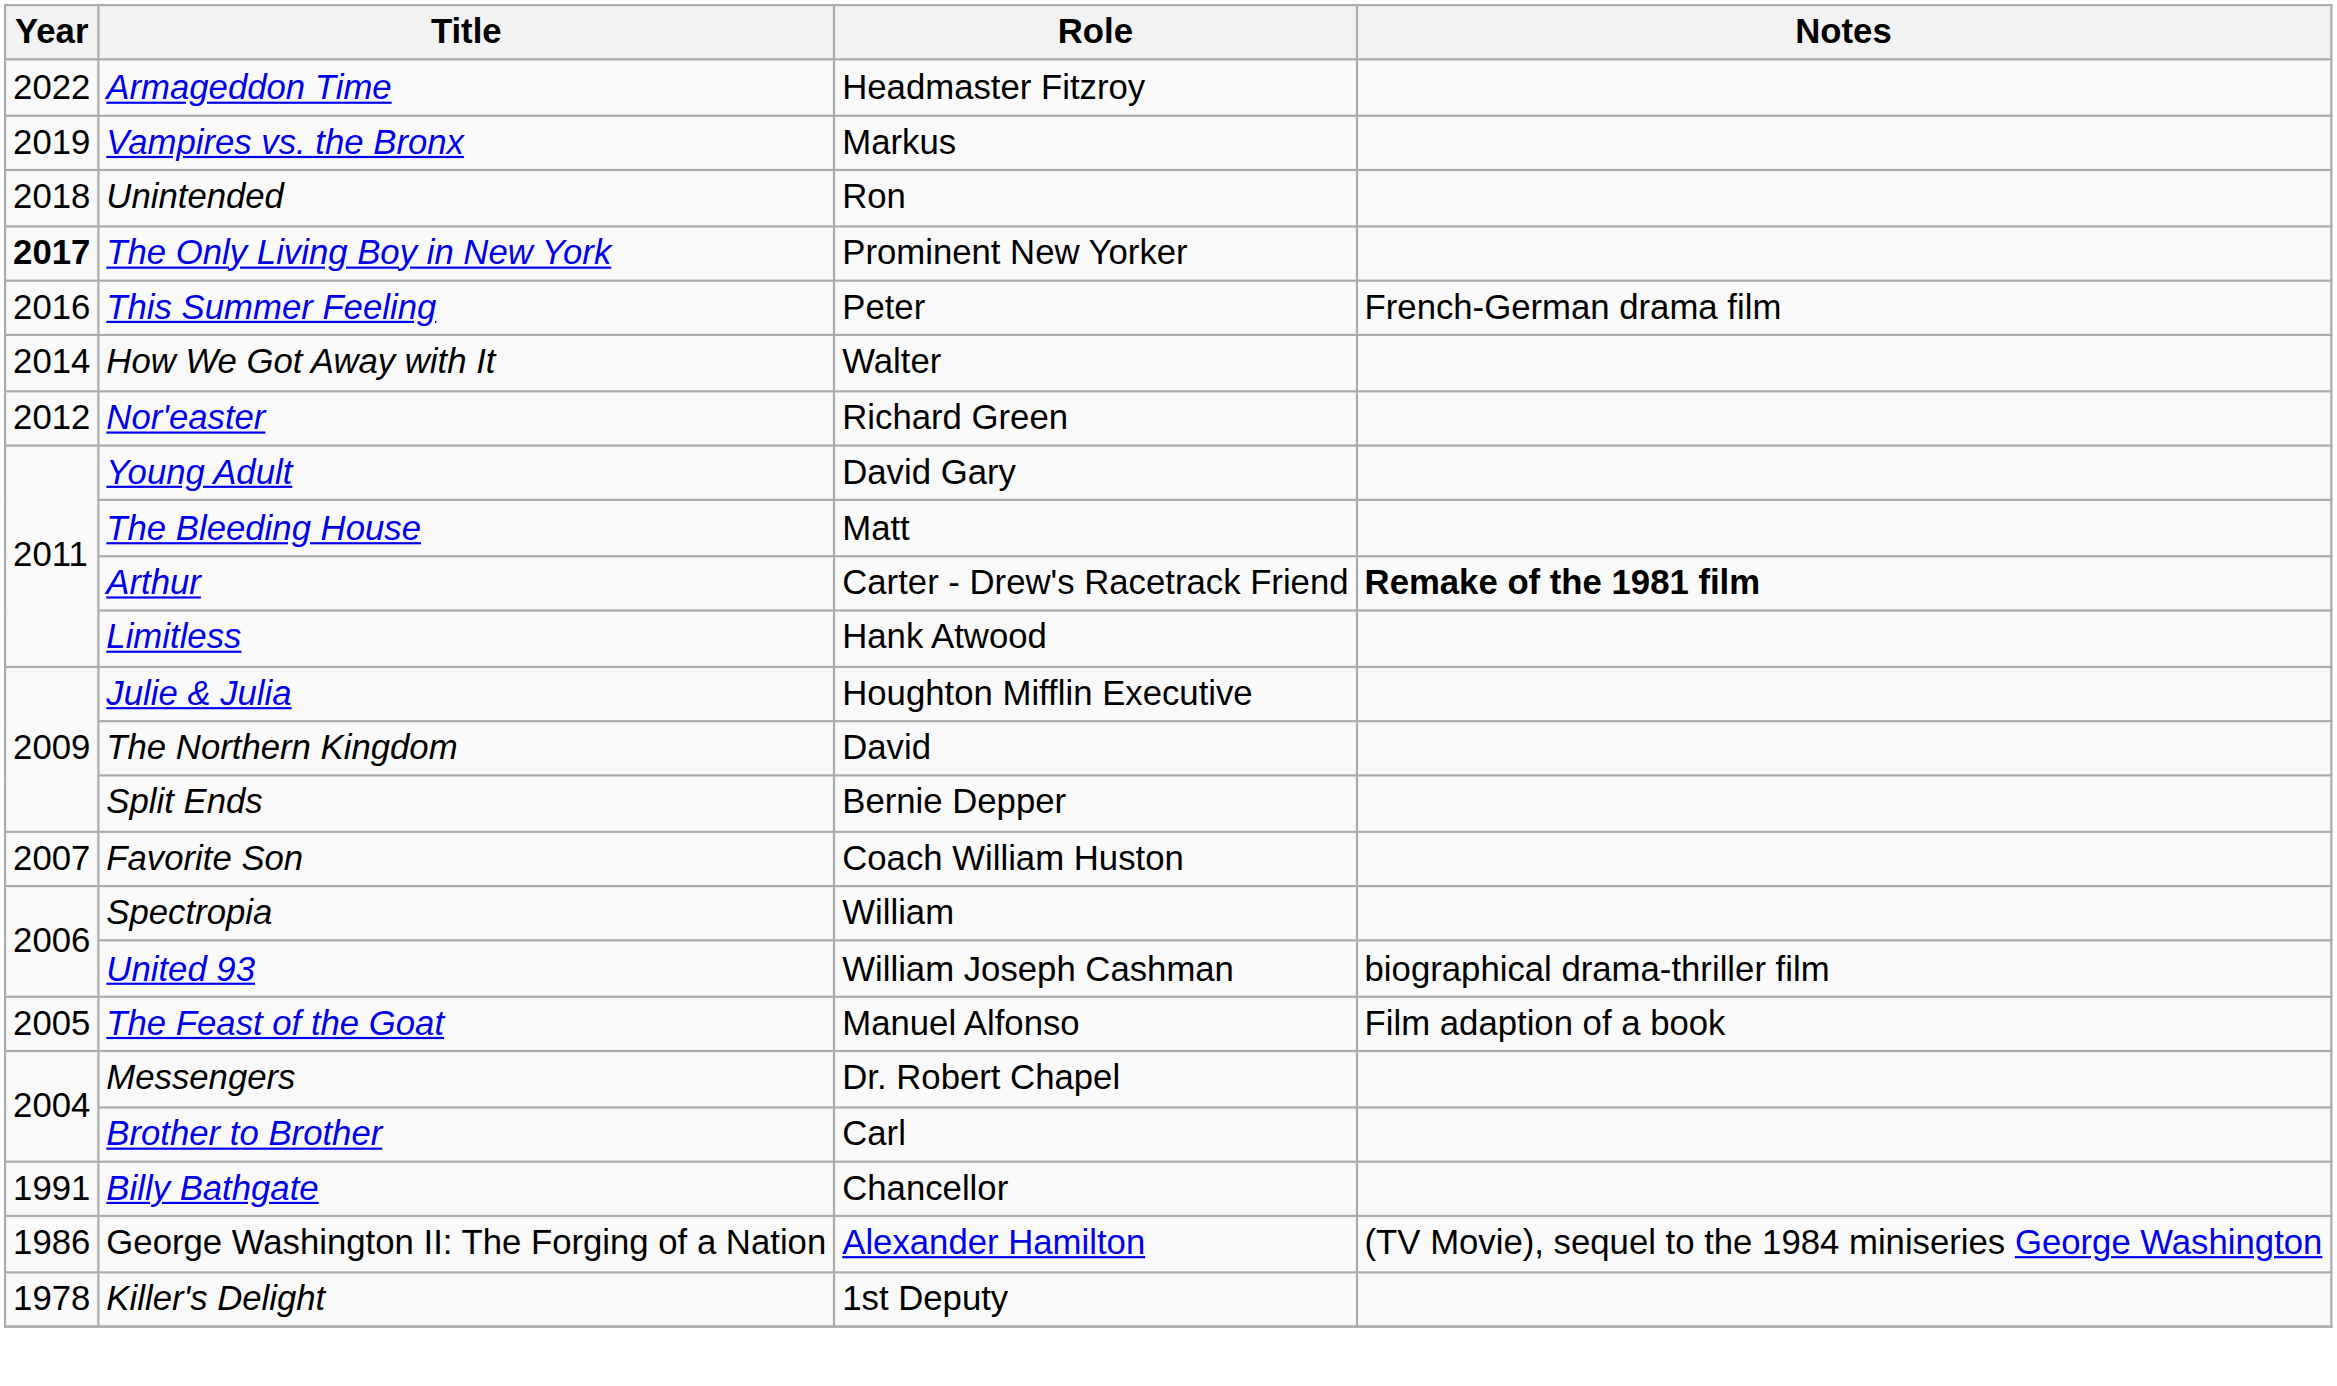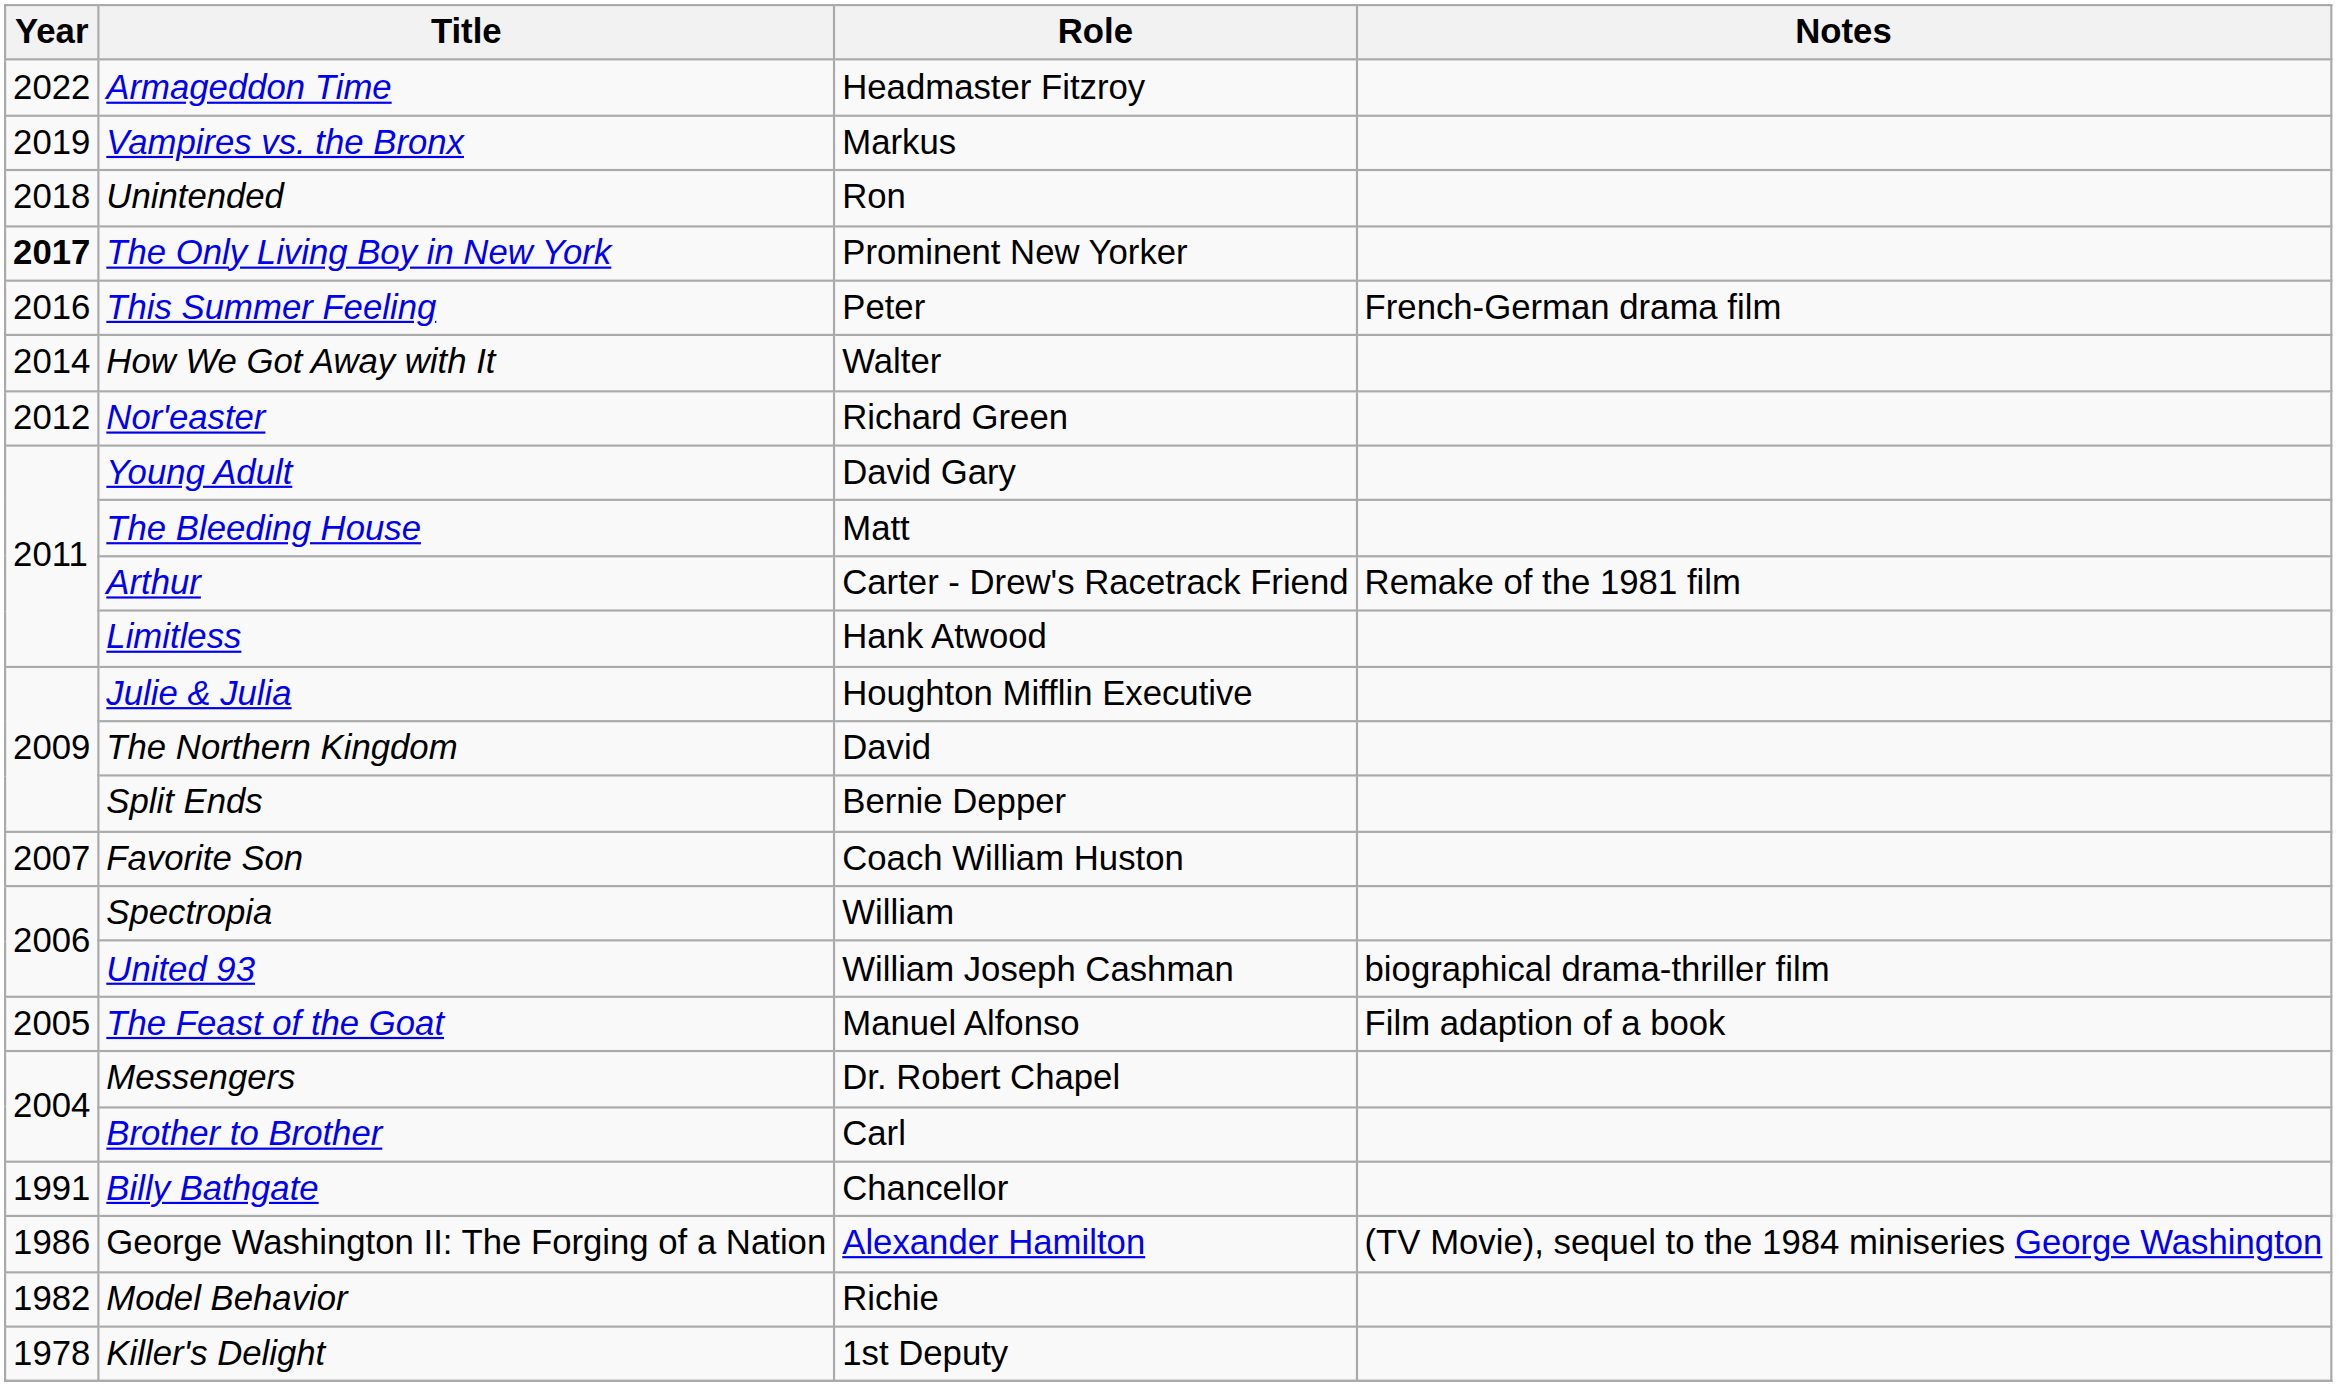 <table class="wikitable sortable">
 <tr>
 <th>Year</th>
 <th>Title</th>
 <th>Role</th>
 <th>Notes</th>
 </tr>
 <tr>
 <td>2022</td>
 <td><em><a href='#'>Armageddon Time</a></em></td>
 <td>Headmaster Fitzroy</td>
 <td></td>
 </tr>
 <tr>
 <td>2019</td>
 <td><em><a href='#'>Vampires vs. the Bronx</a></em></td>
 <td>Markus</td>
 <td></td>
 </tr>
 <tr>
 <td>2018</td>
 <td><em>Unintended</em></td>
 <td>Ron</td>
 <td></td>
 </tr>
 <tr>
 <td><strong>2017</strong></td>
 <td><em><a href='#'>The Only Living Boy in New York</a></em></td>
 <td>Prominent New Yorker</td>
 <td></td>
 </tr>
 <tr>
 <td>2016</td>
 <td><em><a href='#'>This Summer Feeling</a></em></td>
 <td>Peter</td>
 <td>French-German drama film</td>
 </tr>
 <tr>
 <td>2014</td>
 <td><em>How We Got Away with It</em></td>
 <td>Walter</td>
 <td></td>
 </tr>
 <tr>
 <td>2012</td>
 <td><em><a href='#'>Nor'easter</a></em></td>
 <td>Richard Green</td>
 <td></td>
 </tr>
 <tr>
 <td rowspan=4>2011</td>
 <td><em><a href='#'>Young Adult</a></em></td>
 <td>David Gary</td>
 <td></td>
 </tr>
 <tr>
 <td><em><a href='#'>The Bleeding House</a></em></td>
 <td>Matt</td>
 <td></td>
 </tr>
 <tr>
 <td><em><a href='#'>Arthur</a></em></td>
 <td>Carter - Drew's Racetrack Friend</td>
-<td><strong>Remake of the 1981 film</strong></td>
+<td>Remake of the 1981 film</td>
 </tr>
 <tr>
 <td><em><a href='#'>Limitless</a></em></td>
 <td>Hank Atwood</td>
 <td></td>
 </tr>
 <tr>
 <td rowspan=3>2009</td>
 <td><em><a href='#'>Julie & Julia</a></em></td>
 <td>Houghton Mifflin Executive</td>
 <td></td>
 </tr>
 <tr>
 <td><em>The Northern Kingdom</em></td>
 <td>David</td>
 <td></td>
 </tr>
 <tr>
 <td><em>Split Ends</em></td>
 <td>Bernie Depper</td>
 <td></td>
 </tr>
 <tr>
 <td>2007</td>
 <td><em>Favorite Son</em></td>
 <td>Coach William Huston</td>
 <td></td>
 </tr>
 <tr>
 <td rowspan=2>2006</td>
 <td><em>Spectropia</em></td>
 <td>William</td>
 <td></td>
 </tr>
 <tr>
 <td><em><a href='#'>United 93</a></em></td>
 <td>William Joseph Cashman</td>
 <td>biographical drama-thriller film</td>
 </tr>
 <tr>
 <td>2005</td>
 <td><em><a href='#'>The Feast of the Goat</a></em></td>
 <td>Manuel Alfonso</td>
 <td>Film adaption of a book</td>
 </tr>
 <tr>
 <td rowspan=2>2004</td>
 <td><em>Messengers</em></td>
 <td>Dr. Robert Chapel</td>
 <td></td>
 </tr>
 <tr>
 <td><em><a href='#'>Brother to Brother</a></em></td>
 <td>Carl</td>
 <td></td>
 </tr>
 <tr>
 <td>1991</td>
 <td><em><a href='#'>Billy Bathgate</a></em></td>
 <td>Chancellor</td>
 <td></td>
 </tr>
 <tr>
 <td>1986</td>
 <td>George Washington II: The Forging of a Nation</td>
 <td><a href='#'>Alexander Hamilton</a></td>
 <td>(TV Movie), sequel to the 1984 miniseries <a href='#'>George Washington</a></td>
 </tr>
 <tr>
+<td>1982</td>
+<td><em>Model Behavior</em></td>
+<td>Richie</td>
+<td></td>
+</tr>
+<tr>
 <td>1978</td>
 <td><em>Killer's Delight</em></td>
 <td>1st Deputy</td>
 <td></td>
 </tr>
 <tr>
 </tr>
 </table>
